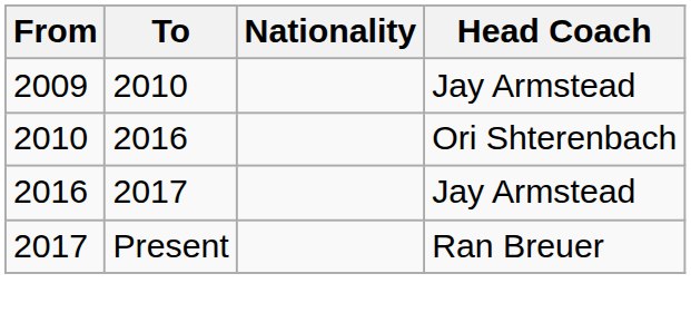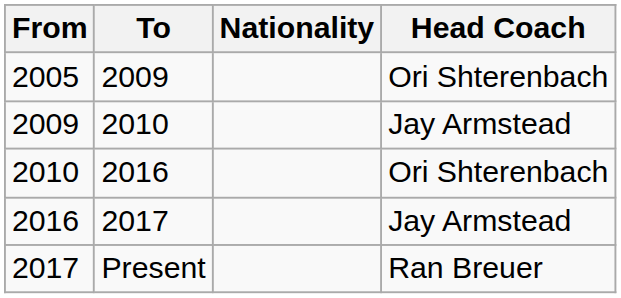 <table class="wikitable">
 <tr>
 <th>From</th>
 <th>To</th>
 <th>Nationality</th>
 <th>Head Coach</th>
+</tr>
+<tr>
+<td>2005</td>
+<td>2009</td>
+<td></td>
+<td>Ori Shterenbach</td>
 </tr>
 <tr>
 <td>2009</td>
 <td>2010</td>
 <td></td>
 <td>Jay Armstead</td>
 </tr>
 <tr>
 <td>2010</td>
 <td>2016</td>
 <td></td>
 <td>Ori Shterenbach</td>
 </tr>
 <tr>
 <td>2016</td>
 <td>2017</td>
 <td></td>
 <td>Jay Armstead</td>
 </tr>
 <tr>
 <td>2017</td>
 <td>Present</td>
 <td></td>
 <td>Ran Breuer</td>
 </tr>
 </table>
